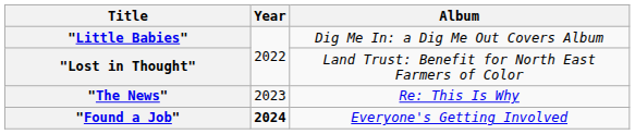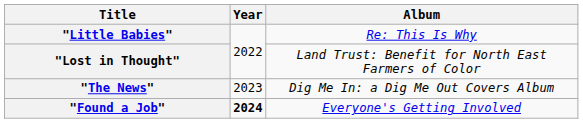 <table class="wikitable plainrowheaders" style="text-align:center;">
 <tr>
 <th scope="col" style="width:18em;">Title</th>
 <th scope="col">Year</th>
 <th scope="col">Album</th>
 </tr>
 <tr>
 <th scope="row">"<a href='#'>Little Babies</a>"<br></th>
 <td rowspan="2">2022</td>
-<td><em>Dig Me In: a Dig Me Out Covers Album</em></td>
+<td><em><a href='#'>Re: This Is Why</a></em></td>
 </tr>
 <tr>
 <th scope="row">"Lost in Thought"<br></th>
 <td><em>Land Trust: Benefit for North East Farmers of Color</em></td>
 </tr>
 <tr>
 <th scope="row">"<a href='#'>The News</a>"<br></th>
 <td>2023</td>
-<td><em><a href='#'>Re: This Is Why</a></em></td>
+<td><em>Dig Me In: a Dig Me Out Covers Album</em></td>
 </tr>
 <tr>
 <th scope="row">"<a href='#'>Found a Job</a>"<br></th>
 <td><strong>2024</strong></td>
 <td><em><a href='#'>Everyone's Getting Involved</a></em></td>
 </tr>
 </table>
